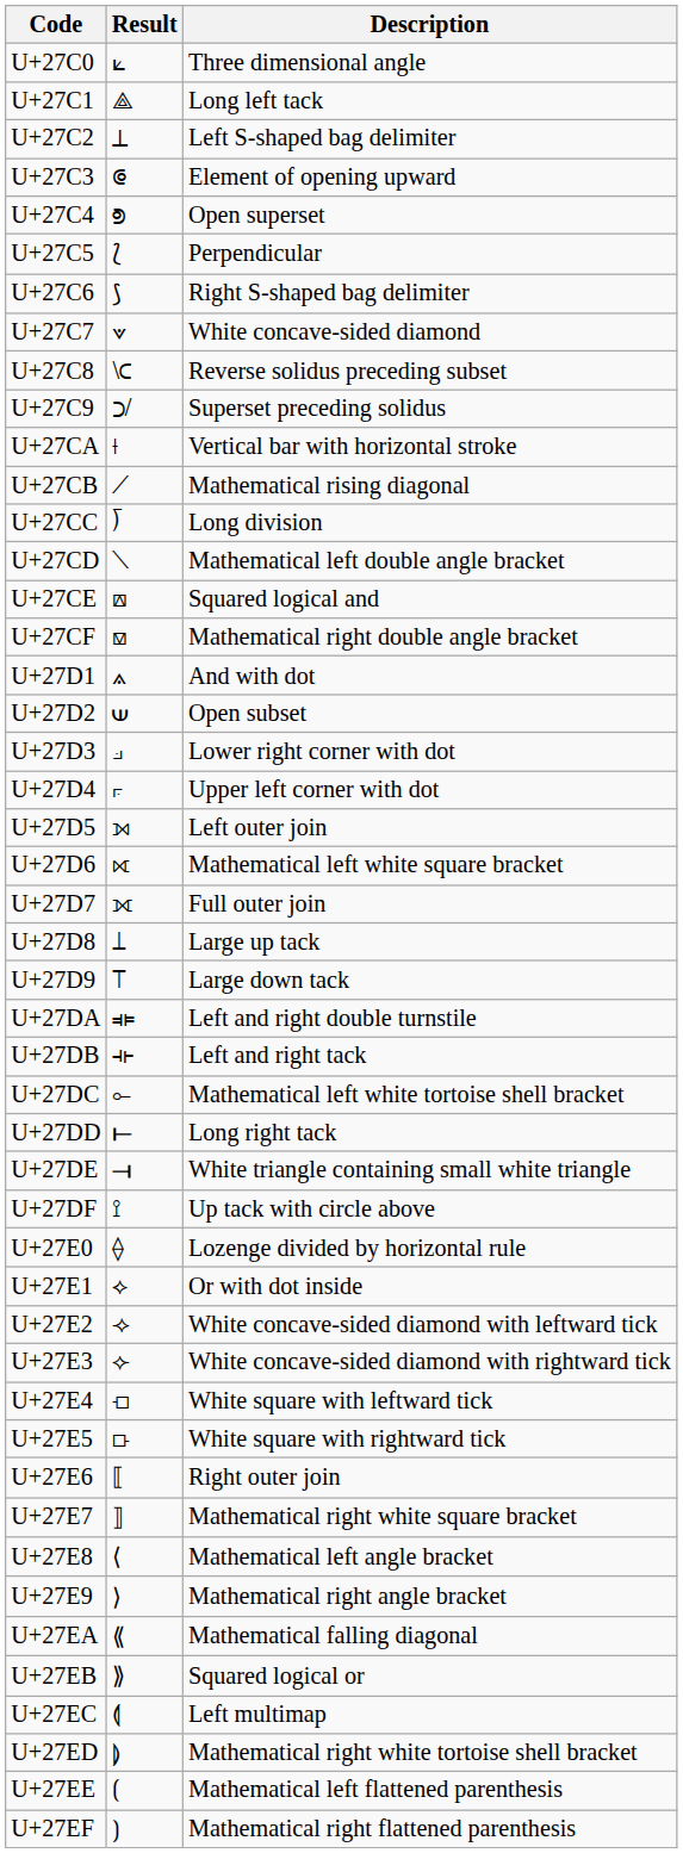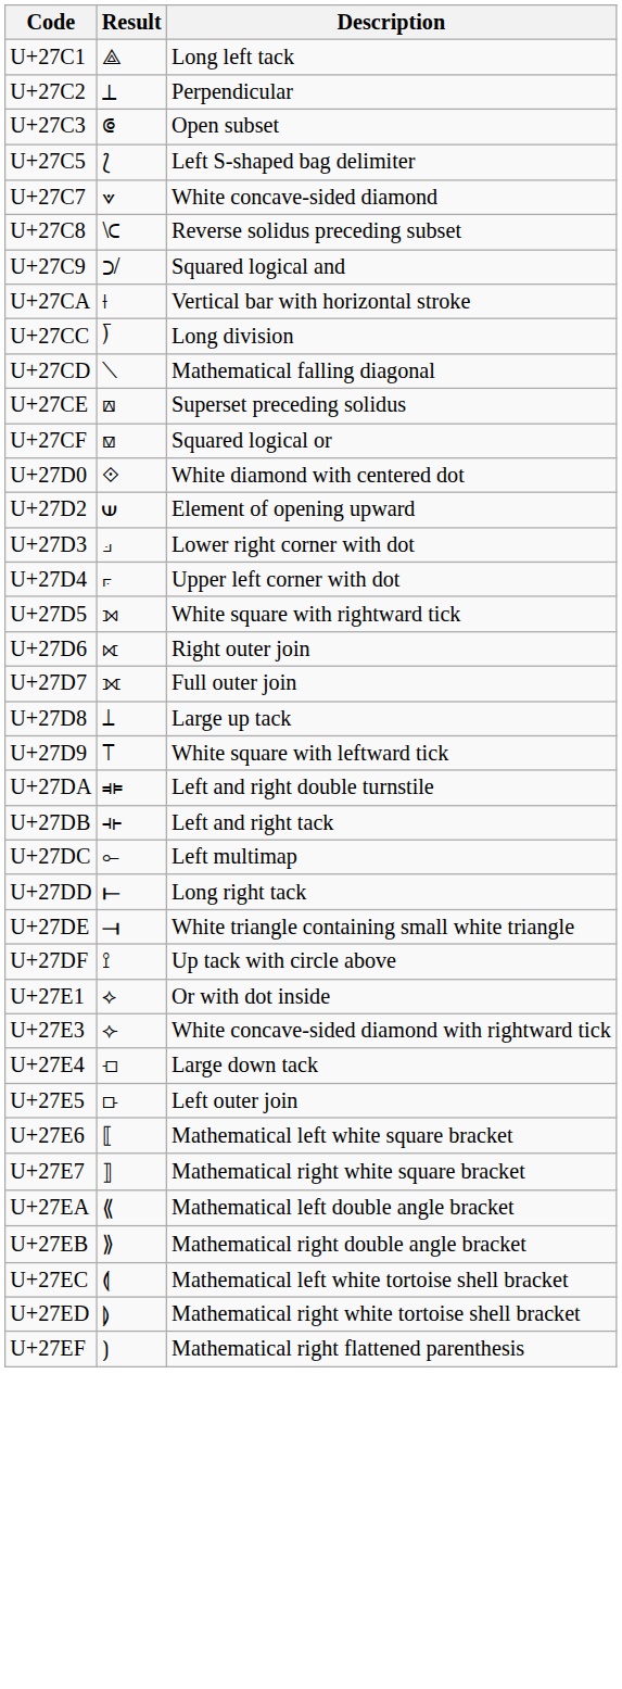 <table class="wikitable sortable">
 <tr>
 <th>Code</th>
 <th>Result</th>
 <th>Description</th>
-</tr>
-<tr>
-<td>U+27C0</td>
-<td>⟀</td>
-<td>Three dimensional angle</td>
 </tr>
 <tr>
 <td>U+27C1</td>
 <td>⟁</td>
 <td>Long left tack</td>
 </tr>
 <tr>
 <td>U+27C2</td>
 <td>⟂</td>
-<td>Left S-shaped bag delimiter</td>
+<td>Perpendicular</td>
 </tr>
 <tr>
 <td>U+27C3</td>
 <td>⟃</td>
-<td>Element of opening upward</td>
-</tr>
-<tr>
-<td>U+27C4</td>
-<td>⟄</td>
-<td>Open superset</td>
+<td>Open subset</td>
 </tr>
 <tr>
 <td>U+27C5</td>
 <td>⟅</td>
-<td>Perpendicular</td>
-</tr>
-<tr>
-<td>U+27C6</td>
-<td>⟆</td>
-<td>Right S-shaped bag delimiter</td>
+<td>Left S-shaped bag delimiter</td>
 </tr>
 <tr>
 <td>U+27C7</td>
 <td>⟇</td>
 <td>White concave-sided diamond</td>
 </tr>
 <tr>
 <td>U+27C8</td>
 <td>⟈</td>
 <td>Reverse solidus preceding subset</td>
 </tr>
 <tr>
 <td>U+27C9</td>
 <td>⟉</td>
-<td>Superset preceding solidus</td>
+<td>Squared logical and</td>
 </tr>
 <tr>
 <td>U+27CA</td>
 <td>⟊</td>
 <td>Vertical bar with horizontal stroke</td>
-</tr>
-<tr>
-<td>U+27CB</td>
-<td>⟋</td>
-<td>Mathematical rising diagonal</td>
 </tr>
 <tr>
 <td>U+27CC</td>
 <td>⟌</td>
 <td>Long division</td>
 </tr>
 <tr>
 <td>U+27CD</td>
 <td>⟍</td>
-<td>Mathematical left double angle bracket</td>
+<td>Mathematical falling diagonal</td>
 </tr>
 <tr>
 <td>U+27CE</td>
 <td>⟎</td>
-<td>Squared logical and</td>
+<td>Superset preceding solidus</td>
 </tr>
 <tr>
 <td>U+27CF</td>
 <td>⟏</td>
-<td>Mathematical right double angle bracket</td>
+<td>Squared logical or</td>
 </tr>
 <tr>
-<td>U+27D1</td>
-<td>⟑</td>
-<td>And with dot</td>
+<td>U+27D0</td>
+<td>⟐</td>
+<td>White diamond with centered dot</td>
 </tr>
 <tr>
 <td>U+27D2</td>
 <td>⟒</td>
-<td>Open subset</td>
+<td>Element of opening upward</td>
 </tr>
 <tr>
 <td>U+27D3</td>
 <td>⟓</td>
 <td>Lower right corner with dot</td>
 </tr>
 <tr>
 <td>U+27D4</td>
 <td>⟔</td>
 <td>Upper left corner with dot</td>
 </tr>
 <tr>
 <td>U+27D5</td>
 <td>⟕</td>
-<td>Left outer join</td>
+<td>White square with rightward tick</td>
 </tr>
 <tr>
 <td>U+27D6</td>
 <td>⟖</td>
-<td>Mathematical left white square bracket</td>
+<td>Right outer join</td>
 </tr>
 <tr>
 <td>U+27D7</td>
 <td>⟗</td>
 <td>Full outer join</td>
 </tr>
 <tr>
 <td>U+27D8</td>
 <td>⟘</td>
 <td>Large up tack</td>
 </tr>
 <tr>
 <td>U+27D9</td>
 <td>⟙</td>
-<td>Large down tack</td>
+<td>White square with leftward tick</td>
 </tr>
 <tr>
 <td>U+27DA</td>
 <td>⟚</td>
 <td>Left and right double turnstile</td>
 </tr>
 <tr>
 <td>U+27DB</td>
 <td>⟛</td>
 <td>Left and right tack</td>
 </tr>
 <tr>
 <td>U+27DC</td>
 <td>⟜</td>
-<td>Mathematical left white tortoise shell bracket</td>
+<td>Left multimap</td>
 </tr>
 <tr>
 <td>U+27DD</td>
 <td>⟝</td>
 <td>Long right tack</td>
 </tr>
 <tr>
 <td>U+27DE</td>
 <td>⟞</td>
 <td>White triangle containing small white triangle</td>
 </tr>
 <tr>
 <td>U+27DF</td>
 <td>⟟</td>
 <td>Up tack with circle above</td>
 </tr>
 <tr>
-<td>U+27E0</td>
-<td>⟠</td>
-<td>Lozenge divided by horizontal rule</td>
-</tr>
-<tr>
 <td>U+27E1</td>
 <td>⟡</td>
 <td>Or with dot inside</td>
-</tr>
-<tr>
-<td>U+27E2</td>
-<td>⟢</td>
-<td>White concave-sided diamond with leftward tick</td>
 </tr>
 <tr>
 <td>U+27E3</td>
 <td>⟣</td>
 <td>White concave-sided diamond with rightward tick</td>
 </tr>
 <tr>
 <td>U+27E4</td>
 <td>⟤</td>
-<td>White square with leftward tick</td>
+<td>Large down tack</td>
 </tr>
 <tr>
 <td>U+27E5</td>
 <td>⟥</td>
-<td>White square with rightward tick</td>
+<td>Left outer join</td>
 </tr>
 <tr>
 <td>U+27E6</td>
 <td>⟦</td>
-<td>Right outer join</td>
+<td>Mathematical left white square bracket</td>
 </tr>
 <tr>
 <td>U+27E7</td>
 <td>⟧</td>
 <td>Mathematical right white square bracket</td>
 </tr>
 <tr>
-<td>U+27E8</td>
-<td>⟨</td>
-<td>Mathematical left angle bracket</td>
-</tr>
-<tr>
-<td>U+27E9</td>
-<td>⟩</td>
-<td>Mathematical right angle bracket</td>
-</tr>
-<tr>
 <td>U+27EA</td>
 <td>⟪</td>
-<td>Mathematical falling diagonal</td>
+<td>Mathematical left double angle bracket</td>
 </tr>
 <tr>
 <td>U+27EB</td>
 <td>⟫</td>
-<td>Squared logical or</td>
+<td>Mathematical right double angle bracket</td>
 </tr>
 <tr>
 <td>U+27EC</td>
 <td>⟬</td>
-<td>Left multimap</td>
+<td>Mathematical left white tortoise shell bracket</td>
 </tr>
 <tr>
 <td>U+27ED</td>
 <td>⟭</td>
 <td>Mathematical right white tortoise shell bracket</td>
 </tr>
 <tr>
-<td>U+27EE</td>
-<td>⟮</td>
-<td>Mathematical left flattened parenthesis</td>
-</tr>
-<tr>
 <td>U+27EF</td>
 <td>⟯</td>
 <td>Mathematical right flattened parenthesis</td>
 </tr>
 </table>
